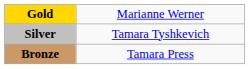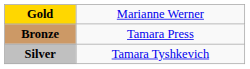 <table class="wikitable" style="text-align:center; " width="35%">
 <tr>
 <td bgcolor="gold"><strong>Gold</strong></td>
 <td><a href='#'>Marianne Werner</a><br>  <small><em></em></small></td>
 </tr>
 <tr>
+<td bgcolor="CC9966"><strong>Bronze</strong></td>
+<td><a href='#'>Tamara Press</a><br>  <small><em></em></small></td>
+</tr>
+<tr>
 <td bgcolor="silver"><strong>Silver</strong></td>
 <td><a href='#'>Tamara Tyshkevich</a><br>  <small><em></em></small></td>
 </tr>
-<tr>
-<td bgcolor="CC9966"><strong>Bronze</strong></td>
-<td><a href='#'>Tamara Press</a><br>  <small><em></em></small></td>
-</tr>
 </table>
